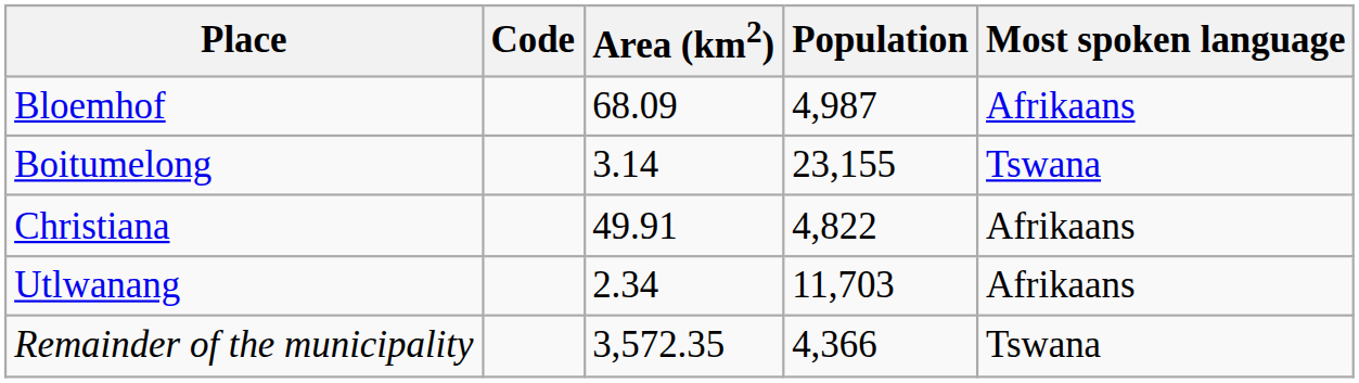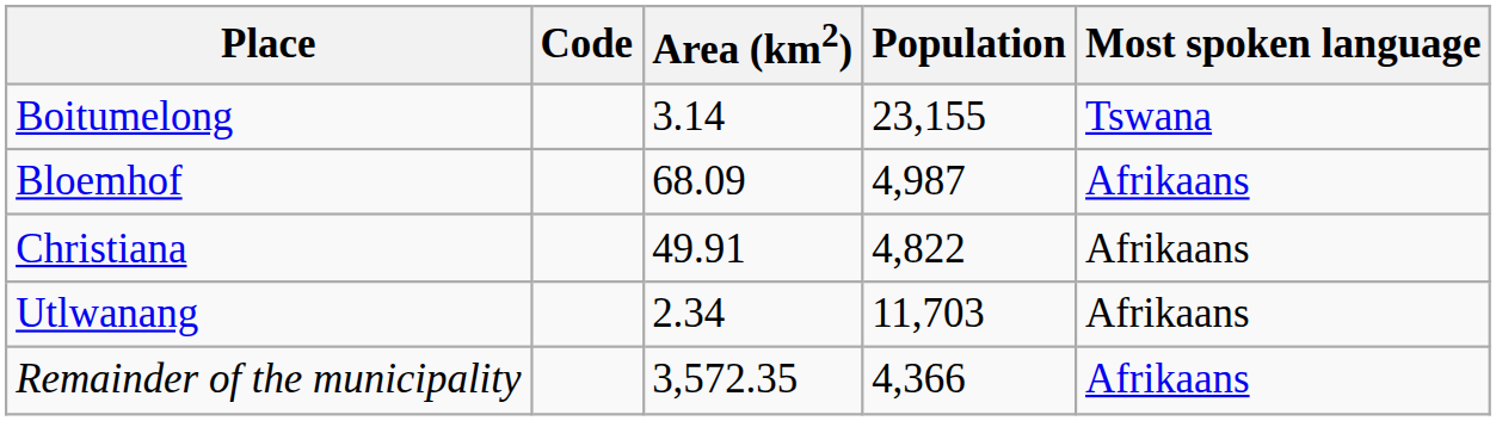 <table class="wikitable sortable">
 <tr>
 <th>Place</th>
 <th>Code</th>
 <th>Area (km<sup>2</sup>)</th>
 <th>Population</th>
 <th>Most spoken language</th>
 </tr>
 <tr>
+<td><a href='#'>Boitumelong</a></td>
+<td></td>
+<td>3.14</td>
+<td>23,155</td>
+<td><a href='#'>Tswana</a></td>
+</tr>
+<tr>
 <td><a href='#'>Bloemhof</a></td>
 <td></td>
 <td>68.09</td>
 <td>4,987</td>
 <td><a href='#'>Afrikaans</a></td>
-</tr>
-<tr>
-<td><a href='#'>Boitumelong</a></td>
-<td></td>
-<td>3.14</td>
-<td>23,155</td>
-<td><a href='#'>Tswana</a></td>
 </tr>
 <tr>
 <td><a href='#'>Christiana</a></td>
 <td></td>
 <td>49.91</td>
 <td>4,822</td>
 <td>Afrikaans</td>
 </tr>
 <tr>
 <td><a href='#'>Utlwanang</a></td>
 <td></td>
 <td>2.34</td>
 <td>11,703</td>
 <td>Afrikaans</td>
 </tr>
 <tr>
 <td><em>Remainder of the municipality</em></td>
 <td></td>
 <td>3,572.35</td>
 <td>4,366</td>
-<td>Tswana</td>
+<td><a href='#'>Afrikaans</a></td>
 </tr>
 </table>
